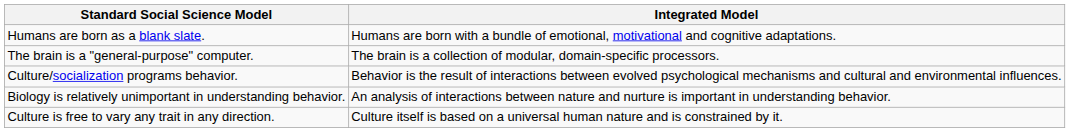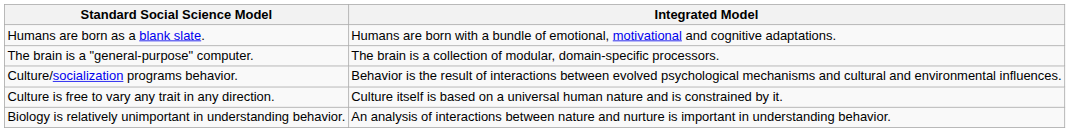 <table class="wikitable">
 <tr>
 <th>Standard Social Science Model</th>
 <th>Integrated Model</th>
 </tr>
 <tr>
 <td>Humans are born as a <a href='#'>blank slate</a>.</td>
 <td>Humans are born with a bundle of emotional, <a href='#'>motivational</a> and cognitive adaptations.</td>
 </tr>
 <tr>
 <td>The brain is a "general-purpose" computer.</td>
 <td>The brain is a collection of modular, domain-specific processors.</td>
 </tr>
 <tr>
 <td>Culture/<a href='#'>socialization</a> programs behavior.</td>
 <td>Behavior is the result of interactions between evolved psychological mechanisms and cultural and environmental influences.</td>
 </tr>
 <tr>
+<td>Culture is free to vary any trait in any direction.</td>
+<td>Culture itself is based on a universal human nature and is constrained by it.</td>
+</tr>
+<tr>
 <td>Biology is relatively unimportant in understanding behavior.</td>
 <td>An analysis of interactions between nature and nurture is important in understanding behavior.</td>
 </tr>
-<tr>
-<td>Culture is free to vary any trait in any direction.</td>
-<td>Culture itself is based on a universal human nature and is constrained by it.</td>
-</tr>
 </table>
